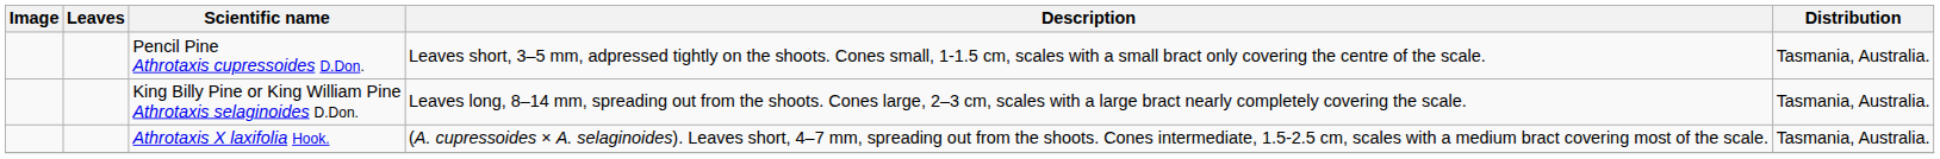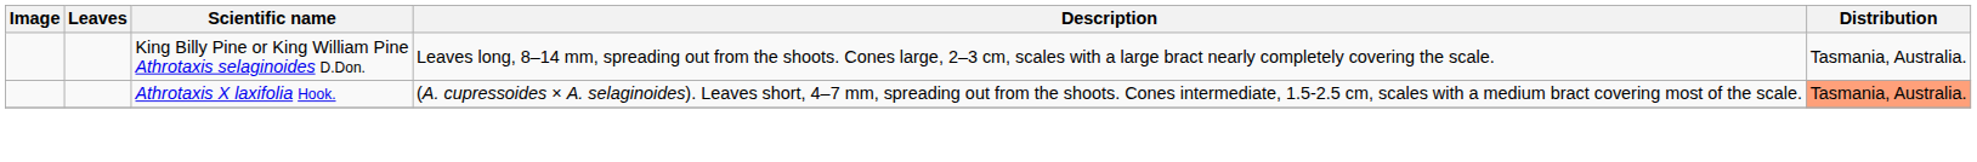 <table class="wikitable">
 <tr>
 <th>Image</th>
 <th>Leaves</th>
 <th>Scientific name</th>
 <th>Description</th>
 <th>Distribution</th>
-</tr>
-<tr>
-<td></td>
-<td></td>
-<td>Pencil Pine<br><em><a href='#'>Athrotaxis cupressoides</a></em> <small><a href='#'>D.Don</a>.</small></td>
-<td>Leaves short, 3–5 mm, adpressed tightly on the shoots. Cones small, 1-1.5 cm, scales with a small bract only covering the centre of the scale.</td>
-<td>Tasmania, Australia.</td>
 </tr>
 <tr>
 <td></td>
 <td></td>
 <td>King Billy Pine or King William Pine<br><em><a href='#'>Athrotaxis selaginoides</a></em> <small>D.Don.</small></td>
 <td>Leaves long, 8–14 mm, spreading out from the shoots. Cones large, 2–3 cm, scales with a large bract nearly completely covering the scale.</td>
 <td>Tasmania, Australia.</td>
 </tr>
 <tr>
 <td></td>
 <td></td>
 <td><em><a href='#'>Athrotaxis X laxifolia</a></em>  <small><a href='#'>Hook.</a></small></td>
 <td>(<em>A. cupressoides</em> × <em>A. selaginoides</em>). Leaves short, 4–7 mm, spreading out from the shoots. Cones intermediate, 1.5-2.5 cm, scales with a medium bract covering most of the scale.</td>
-<td>Tasmania, Australia.</td>
+<td style="background: lightsalmon;">Tasmania, Australia.</td>
 </tr>
 <tr>
 </tr>
 </table>
